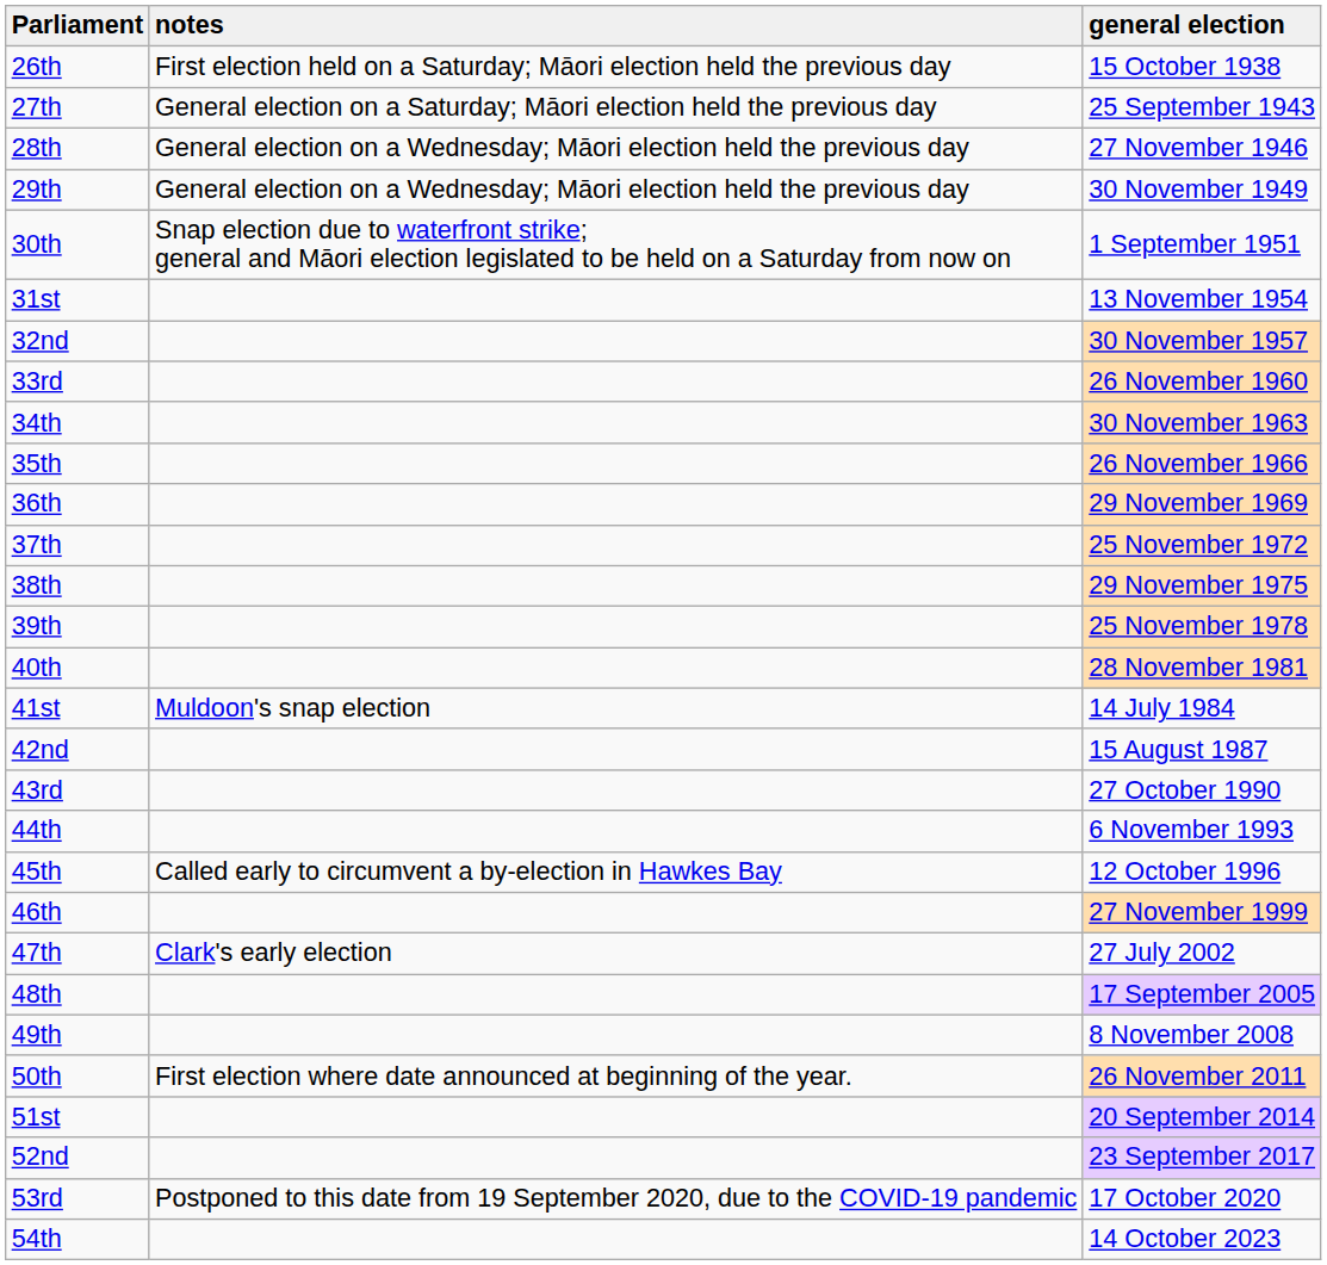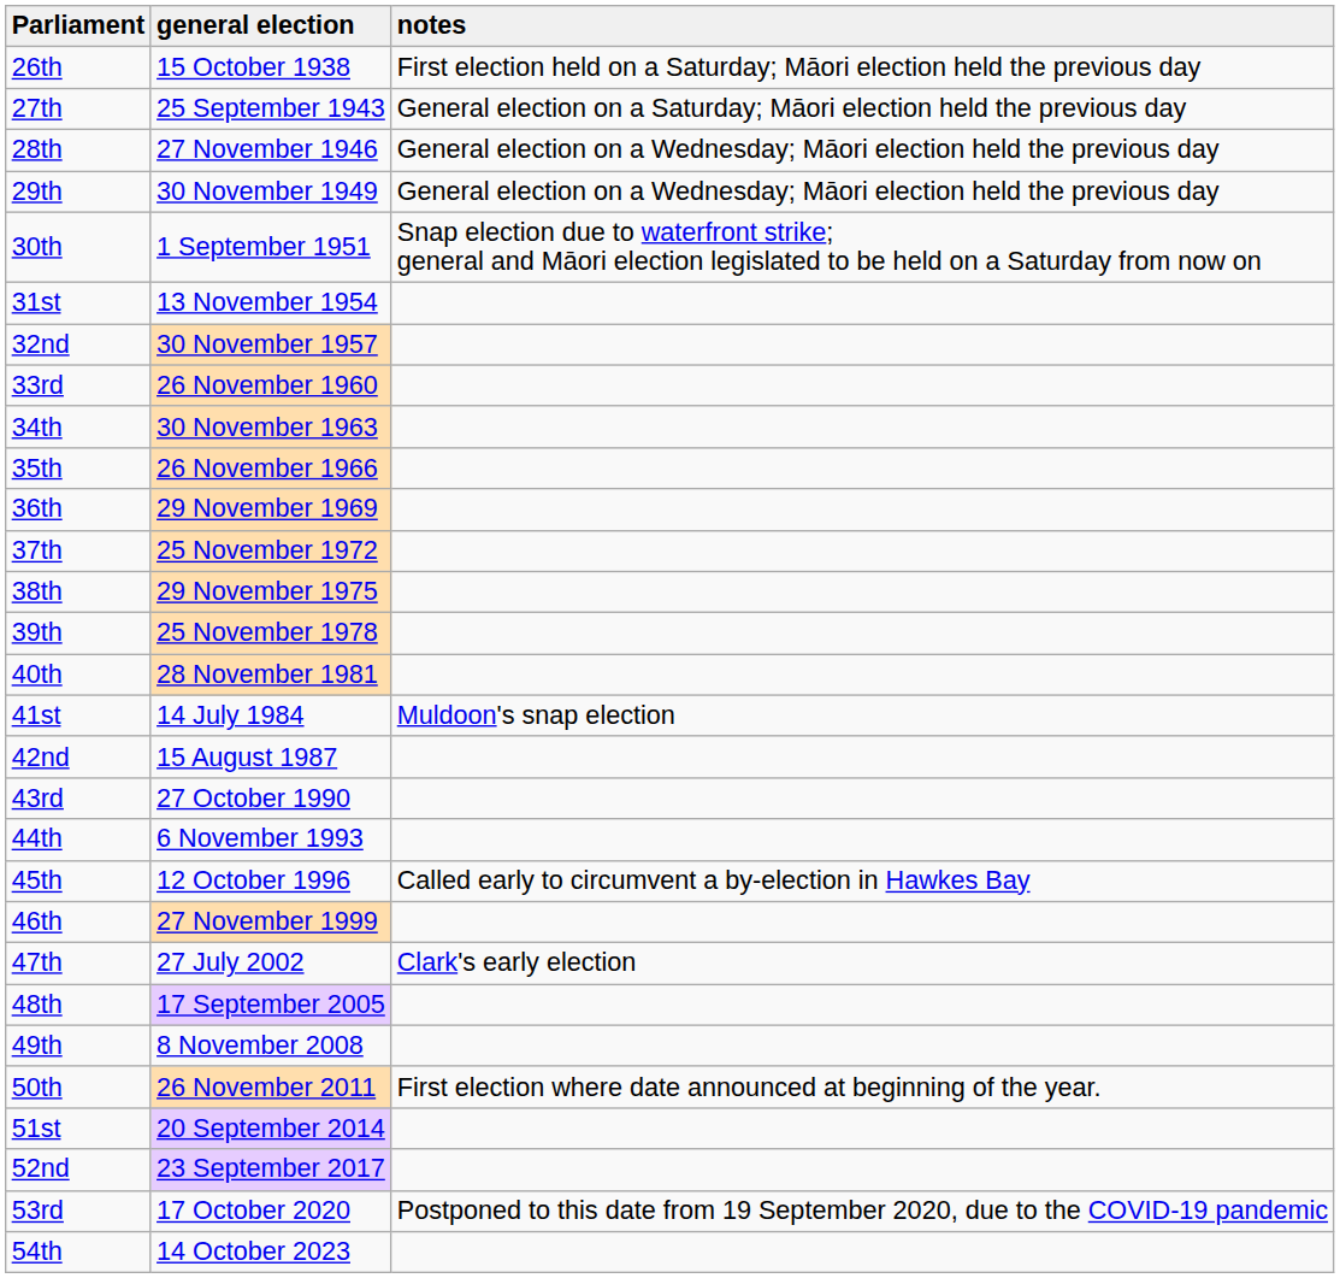 <table class="wikitable">
 <tr style="background:#f0f0f0;">
 <td align="centre"><strong>Parliament</strong></td>
+<td align="centre"><strong>general election</strong></td>
 <td align="centre"><strong>notes</strong></td>
-<td align="centre"><strong>general election</strong></td>
 </tr>
 <tr>
 <td><a href='#'>26th</a></td>
+<td><a href='#'>15 October 1938</a></td>
 <td>First election held on a Saturday; Māori election held the previous day</td>
-<td><a href='#'>15 October 1938</a></td>
 </tr>
 <tr>
 <td><a href='#'>27th</a></td>
+<td><a href='#'>25 September 1943</a></td>
 <td>General election on a Saturday; Māori election held the previous day</td>
-<td><a href='#'>25 September 1943</a></td>
 </tr>
 <tr>
 <td><a href='#'>28th</a></td>
+<td><a href='#'>27 November 1946</a></td>
 <td>General election on a Wednesday; Māori election held the previous day</td>
-<td><a href='#'>27 November 1946</a></td>
 </tr>
 <tr>
 <td><a href='#'>29th</a></td>
+<td><a href='#'>30 November 1949</a></td>
 <td>General election on a Wednesday; Māori election held the previous day</td>
-<td><a href='#'>30 November 1949</a></td>
 </tr>
 <tr>
 <td><a href='#'>30th</a></td>
+<td><a href='#'>1 September 1951</a></td>
 <td>Snap election due to <a href='#'>waterfront strike</a>;<br>general and Māori election legislated to be held on a Saturday from now on</td>
-<td><a href='#'>1 September 1951</a></td>
 </tr>
 <tr>
 <td><a href='#'>31st</a></td>
+<td><a href='#'>13 November 1954</a></td>
 <td></td>
-<td><a href='#'>13 November 1954</a></td>
 </tr>
 <tr>
 <td><a href='#'>32nd</a></td>
+<td style="background:#ffdead;"><a href='#'>30 November 1957</a></td>
 <td></td>
-<td style="background:#ffdead;"><a href='#'>30 November 1957</a></td>
 </tr>
 <tr>
 <td><a href='#'>33rd</a></td>
+<td style="background:#ffdead;"><a href='#'>26 November 1960</a></td>
 <td></td>
-<td style="background:#ffdead;"><a href='#'>26 November 1960</a></td>
 </tr>
 <tr>
 <td><a href='#'>34th</a></td>
+<td style="background:#ffdead;"><a href='#'>30 November 1963</a></td>
 <td></td>
-<td style="background:#ffdead;"><a href='#'>30 November 1963</a></td>
 </tr>
 <tr>
 <td><a href='#'>35th</a></td>
+<td style="background:#ffdead;"><a href='#'>26 November 1966</a></td>
 <td></td>
-<td style="background:#ffdead;"><a href='#'>26 November 1966</a></td>
 </tr>
 <tr>
 <td><a href='#'>36th</a></td>
+<td style="background:#ffdead;"><a href='#'>29 November 1969</a></td>
 <td></td>
-<td style="background:#ffdead;"><a href='#'>29 November 1969</a></td>
 </tr>
 <tr>
 <td><a href='#'>37th</a></td>
+<td style="background:#ffdead;"><a href='#'>25 November 1972</a></td>
 <td></td>
-<td style="background:#ffdead;"><a href='#'>25 November 1972</a></td>
 </tr>
 <tr>
 <td><a href='#'>38th</a></td>
+<td style="background:#ffdead;"><a href='#'>29 November 1975</a></td>
 <td></td>
-<td style="background:#ffdead;"><a href='#'>29 November 1975</a></td>
 </tr>
 <tr>
 <td><a href='#'>39th</a></td>
+<td style="background:#ffdead;"><a href='#'>25 November 1978</a></td>
 <td></td>
-<td style="background:#ffdead;"><a href='#'>25 November 1978</a></td>
 </tr>
 <tr>
 <td><a href='#'>40th</a></td>
+<td style="background:#ffdead;"><a href='#'>28 November 1981</a></td>
 <td></td>
-<td style="background:#ffdead;"><a href='#'>28 November 1981</a></td>
 </tr>
 <tr>
 <td><a href='#'>41st</a></td>
+<td><a href='#'>14 July 1984</a></td>
 <td><a href='#'>Muldoon</a>'s snap election</td>
-<td><a href='#'>14 July 1984</a></td>
 </tr>
 <tr>
 <td><a href='#'>42nd</a></td>
+<td><a href='#'>15 August 1987</a></td>
 <td></td>
-<td><a href='#'>15 August 1987</a></td>
 </tr>
 <tr>
 <td><a href='#'>43rd</a></td>
+<td><a href='#'>27 October 1990</a></td>
 <td></td>
-<td><a href='#'>27 October 1990</a></td>
 </tr>
 <tr>
 <td><a href='#'>44th</a></td>
+<td><a href='#'>6 November 1993</a></td>
 <td></td>
-<td><a href='#'>6 November 1993</a></td>
 </tr>
 <tr>
 <td><a href='#'>45th</a></td>
+<td><a href='#'>12 October 1996</a></td>
 <td>Called early to circumvent a by-election in <a href='#'>Hawkes Bay</a></td>
-<td><a href='#'>12 October 1996</a></td>
 </tr>
 <tr>
 <td><a href='#'>46th</a></td>
+<td style="background:#ffdead;"><a href='#'>27 November 1999</a></td>
 <td></td>
-<td style="background:#ffdead;"><a href='#'>27 November 1999</a></td>
 </tr>
 <tr>
 <td><a href='#'>47th</a></td>
+<td><a href='#'>27 July 2002</a></td>
 <td><a href='#'>Clark</a>'s early election</td>
-<td><a href='#'>27 July 2002</a></td>
 </tr>
 <tr>
 <td><a href='#'>48th</a></td>
+<td style="background:#E6CCFF;"><a href='#'>17 September 2005</a></td>
 <td></td>
-<td style="background:#E6CCFF;"><a href='#'>17 September 2005</a></td>
 </tr>
 <tr>
 <td><a href='#'>49th</a></td>
+<td><a href='#'>8 November 2008</a></td>
 <td></td>
-<td><a href='#'>8 November 2008</a></td>
 </tr>
 <tr>
 <td><a href='#'>50th</a></td>
+<td style="background:#ffdead;"><a href='#'>26 November 2011</a></td>
 <td>First election where date announced at beginning of the year.</td>
-<td style="background:#ffdead;"><a href='#'>26 November 2011</a></td>
 </tr>
 <tr>
 <td><a href='#'>51st</a></td>
+<td style="background:#E6CCFF;"><a href='#'>20 September 2014</a></td>
 <td></td>
-<td style="background:#E6CCFF;"><a href='#'>20 September 2014</a></td>
 </tr>
 <tr>
 <td><a href='#'>52nd</a></td>
+<td style="background:#E6CCFF;"><a href='#'>23 September 2017</a></td>
 <td></td>
-<td style="background:#E6CCFF;"><a href='#'>23 September 2017</a></td>
 </tr>
 <tr>
 <td><a href='#'>53rd</a></td>
+<td><a href='#'>17 October 2020</a></td>
 <td>Postponed to this date from <span>19 September 2020</span>, due to the <a href='#'>COVID-19 pandemic</a></td>
-<td><a href='#'>17 October 2020</a></td>
 </tr>
 <tr>
 <td><a href='#'>54th</a></td>
+<td><a href='#'>14 October 2023</a></td>
 <td></td>
-<td><a href='#'>14 October 2023</a></td>
 </tr>
 </table>
